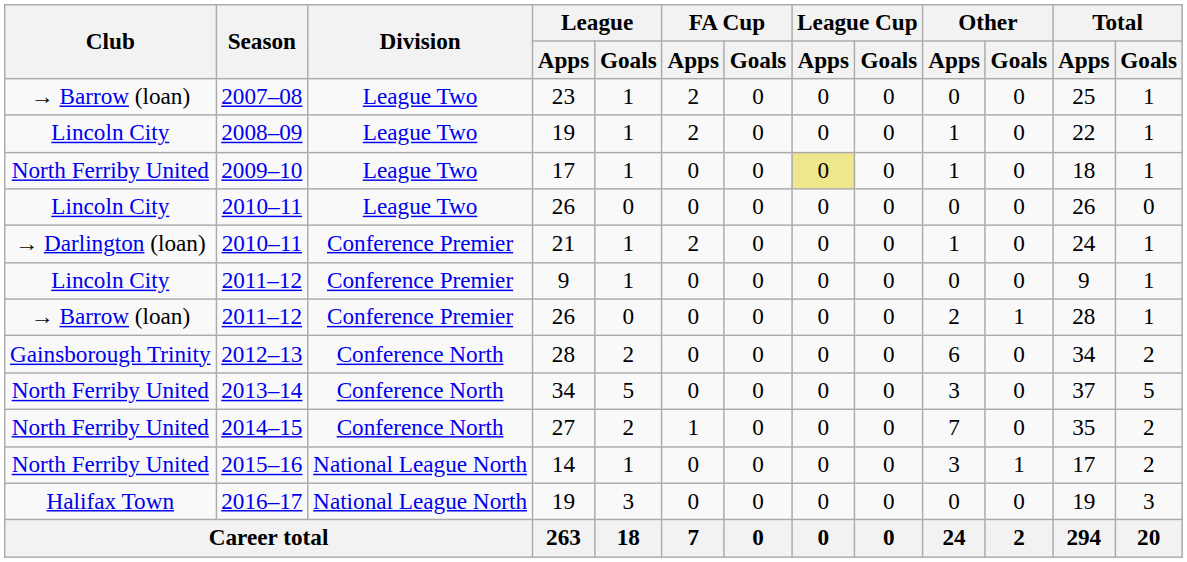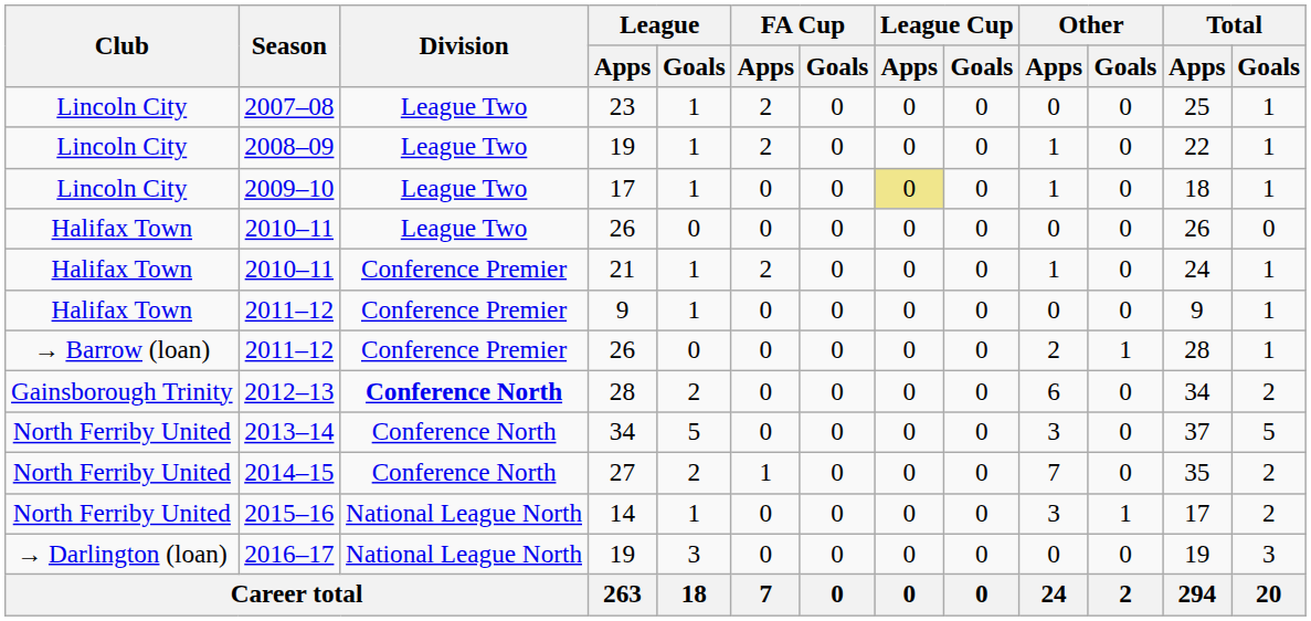 <table class="wikitable" style="text-align:center;">
 <tr>
 <th rowspan="2">Club</th>
 <th rowspan="2">Season</th>
 <th rowspan="2">Division</th>
 <th colspan="2">League</th>
 <th colspan="2">FA Cup</th>
 <th colspan="2">League Cup</th>
 <th colspan="2">Other</th>
 <th colspan="2">Total</th>
 </tr>
 <tr>
 <th>Apps</th>
 <th>Goals</th>
 <th>Apps</th>
 <th>Goals</th>
 <th>Apps</th>
 <th>Goals</th>
 <th>Apps</th>
 <th>Goals</th>
 <th>Apps</th>
 <th>Goals</th>
 </tr>
 <tr>
-<td>→ <a href='#'>Barrow</a> (loan)</td>
+<td><a href='#'>Lincoln City</a></td>
 <td><a href='#'>2007–08</a></td>
 <td><a href='#'>League Two</a></td>
 <td>23</td>
 <td>1</td>
 <td>2</td>
 <td>0</td>
 <td>0</td>
 <td>0</td>
 <td>0</td>
 <td>0</td>
 <td>25</td>
 <td>1</td>
 </tr>
 <tr>
 <td><a href='#'>Lincoln City</a></td>
 <td><a href='#'>2008–09</a></td>
 <td><a href='#'>League Two</a></td>
 <td>19</td>
 <td>1</td>
 <td>2</td>
 <td>0</td>
 <td>0</td>
 <td>0</td>
 <td>1</td>
 <td>0</td>
 <td>22</td>
 <td>1</td>
 </tr>
 <tr>
-<td><a href='#'>North Ferriby United</a></td>
+<td><a href='#'>Lincoln City</a></td>
 <td><a href='#'>2009–10</a></td>
 <td><a href='#'>League Two</a></td>
 <td>17</td>
 <td>1</td>
 <td>0</td>
 <td>0</td>
 <td style="background: khaki;">0</td>
 <td>0</td>
 <td>1</td>
 <td>0</td>
 <td>18</td>
 <td>1</td>
 </tr>
 <tr>
-<td><a href='#'>Lincoln City</a></td>
+<td><a href='#'>Halifax Town</a></td>
 <td><a href='#'>2010–11</a></td>
 <td><a href='#'>League Two</a></td>
 <td>26</td>
 <td>0</td>
 <td>0</td>
 <td>0</td>
 <td>0</td>
 <td>0</td>
 <td>0</td>
 <td>0</td>
 <td>26</td>
 <td>0</td>
 </tr>
 <tr>
-<td>→ <a href='#'>Darlington</a> (loan)</td>
+<td><a href='#'>Halifax Town</a></td>
 <td><a href='#'>2010–11</a></td>
 <td><a href='#'>Conference Premier</a></td>
 <td>21</td>
 <td>1</td>
 <td>2</td>
 <td>0</td>
 <td>0</td>
 <td>0</td>
 <td>1</td>
 <td>0</td>
 <td>24</td>
 <td>1</td>
 </tr>
 <tr>
-<td><a href='#'>Lincoln City</a></td>
+<td><a href='#'>Halifax Town</a></td>
 <td><a href='#'>2011–12</a></td>
 <td><a href='#'>Conference Premier</a></td>
 <td>9</td>
 <td>1</td>
 <td>0</td>
 <td>0</td>
 <td>0</td>
 <td>0</td>
 <td>0</td>
 <td>0</td>
 <td>9</td>
 <td>1</td>
 </tr>
 <tr>
 <td>→ <a href='#'>Barrow</a> (loan)</td>
 <td><a href='#'>2011–12</a></td>
 <td><a href='#'>Conference Premier</a></td>
 <td>26</td>
 <td>0</td>
 <td>0</td>
 <td>0</td>
 <td>0</td>
 <td>0</td>
 <td>2</td>
 <td>1</td>
 <td>28</td>
 <td>1</td>
 </tr>
 <tr>
 <td><a href='#'>Gainsborough Trinity</a></td>
 <td><a href='#'>2012–13</a></td>
-<td><a href='#'>Conference North</a></td>
+<td><strong><a href='#'>Conference North</a></strong></td>
 <td>28</td>
 <td>2</td>
 <td>0</td>
 <td>0</td>
 <td>0</td>
 <td>0</td>
 <td>6</td>
 <td>0</td>
 <td>34</td>
 <td>2</td>
 </tr>
 <tr>
 <td><a href='#'>North Ferriby United</a></td>
 <td><a href='#'>2013–14</a></td>
 <td><a href='#'>Conference North</a></td>
 <td>34</td>
 <td>5</td>
 <td>0</td>
 <td>0</td>
 <td>0</td>
 <td>0</td>
 <td>3</td>
 <td>0</td>
 <td>37</td>
 <td>5</td>
 </tr>
 <tr>
 <td><a href='#'>North Ferriby United</a></td>
 <td><a href='#'>2014–15</a></td>
 <td><a href='#'>Conference North</a></td>
 <td>27</td>
 <td>2</td>
 <td>1</td>
 <td>0</td>
 <td>0</td>
 <td>0</td>
 <td>7</td>
 <td>0</td>
 <td>35</td>
 <td>2</td>
 </tr>
 <tr>
 <td><a href='#'>North Ferriby United</a></td>
 <td><a href='#'>2015–16</a></td>
 <td><a href='#'>National League North</a></td>
 <td>14</td>
 <td>1</td>
 <td>0</td>
 <td>0</td>
 <td>0</td>
 <td>0</td>
 <td>3</td>
 <td>1</td>
 <td>17</td>
 <td>2</td>
 </tr>
 <tr>
-<td><a href='#'>Halifax Town</a></td>
+<td>→ <a href='#'>Darlington</a> (loan)</td>
 <td><a href='#'>2016–17</a></td>
 <td><a href='#'>National League North</a></td>
 <td>19</td>
 <td>3</td>
 <td>0</td>
 <td>0</td>
 <td>0</td>
 <td>0</td>
 <td>0</td>
 <td>0</td>
 <td>19</td>
 <td>3</td>
 </tr>
 <tr>
 <th colspan="3">Career total</th>
 <th>263</th>
 <th>18</th>
 <th>7</th>
 <th>0</th>
 <th>0</th>
 <th>0</th>
 <th>24</th>
 <th>2</th>
 <th>294</th>
 <th>20</th>
 </tr>
 </table>
